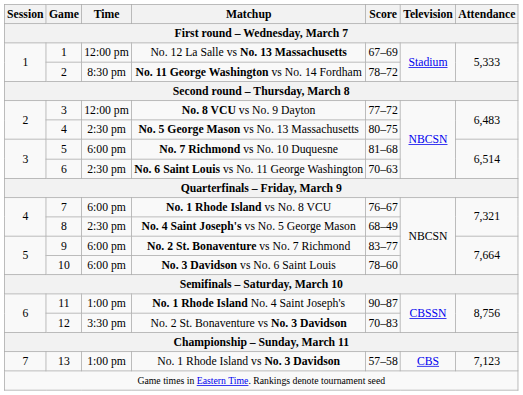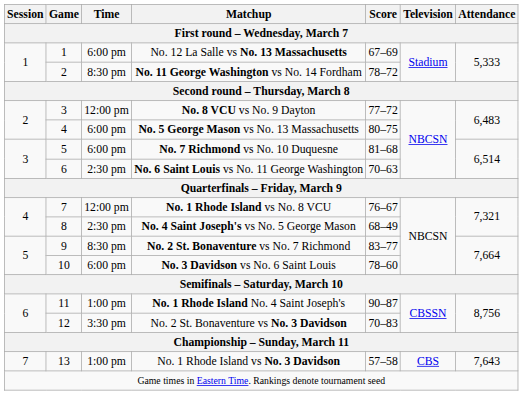 <table class="wikitable" style="font-size: 95%; text-align:center">
 <tr>
 <th>Session</th>
 <th>Game</th>
 <th>Time</th>
 <th>Matchup</th>
 <th>Score</th>
 <th>Television</th>
 <th>Attendance</th>
 </tr>
 <tr>
 <th colspan=7>First round – Wednesday, March 7</th>
 </tr>
 <tr>
 <td rowspan=2>1</td>
 <td>1</td>
-<td>12:00 pm</td>
+<td>6:00 pm</td>
 <td>No. 12 La Salle vs <strong>No. 13 Massachusetts</strong></td>
 <td>67–69</td>
 <td rowspan=2><a href='#'>Stadium</a></td>
 <td rowspan=2>5,333</td>
 </tr>
 <tr>
 <td>2</td>
 <td>8:30 pm</td>
 <td><strong>No. 11 George Washington</strong> vs No. 14 Fordham</td>
 <td>78–72</td>
 </tr>
 <tr>
 <th colspan=7>Second round – Thursday, March 8</th>
 </tr>
 <tr>
 <td rowspan=2>2</td>
 <td>3</td>
 <td>12:00 pm</td>
 <td><strong>No. 8 VCU</strong> vs No. 9 Dayton</td>
 <td>77–72</td>
 <td rowspan=4><a href='#'>NBCSN</a></td>
 <td rowspan=2>6,483</td>
 </tr>
 <tr>
 <td>4</td>
-<td>2:30 pm</td>
+<td>6:00 pm</td>
 <td><strong>No. 5 George Mason</strong> vs No. 13 Massachusetts</td>
 <td>80–75</td>
 </tr>
 <tr>
 <td rowspan=2>3</td>
 <td>5</td>
 <td>6:00 pm</td>
 <td><strong>No. 7 Richmond</strong> vs No. 10 Duquesne</td>
 <td>81–68</td>
 <td rowspan=2>6,514</td>
 </tr>
 <tr>
 <td>6</td>
 <td>2:30 pm</td>
 <td><strong>No. 6 Saint Louis</strong> vs No. 11 George Washington</td>
 <td>70–63</td>
 </tr>
 <tr>
 <th colspan=7>Quarterfinals – Friday, March 9</th>
 </tr>
 <tr>
 <td rowspan=2>4</td>
 <td>7</td>
-<td>6:00 pm</td>
+<td>12:00 pm</td>
 <td><strong>No. 1 Rhode Island</strong> vs No. 8 VCU</td>
 <td>76–67</td>
 <td rowspan=4>NBCSN</td>
 <td rowspan=2>7,321</td>
 </tr>
 <tr>
 <td>8</td>
 <td>2:30 pm</td>
 <td><strong>No. 4 Saint Joseph's</strong> vs No. 5 George Mason</td>
 <td>68–49</td>
 </tr>
 <tr>
 <td rowspan=2>5</td>
 <td>9</td>
-<td>6:00 pm</td>
+<td>8:30 pm</td>
 <td><strong>No. 2 St. Bonaventure</strong> vs No. 7 Richmond</td>
 <td>83–77</td>
 <td rowspan=2>7,664</td>
 </tr>
 <tr>
 <td>10</td>
 <td>6:00 pm</td>
 <td><strong>No. 3 Davidson</strong> vs No. 6 Saint Louis</td>
 <td>78–60</td>
 </tr>
 <tr>
 <th colspan=7>Semifinals – Saturday, March 10</th>
 </tr>
 <tr>
 <td rowspan=2>6</td>
 <td>11</td>
 <td>1:00 pm</td>
 <td><strong>No. 1 Rhode Island</strong> No. 4 Saint Joseph's</td>
 <td>90–87</td>
 <td rowspan=2><a href='#'>CBSSN</a></td>
 <td rowspan=2>8,756</td>
 </tr>
 <tr>
 <td>12</td>
 <td>3:30 pm</td>
 <td>No. 2 St. Bonaventure vs <strong>No. 3 Davidson</strong></td>
 <td>70–83</td>
 </tr>
 <tr>
 <th colspan=7>Championship – Sunday, March 11</th>
 </tr>
 <tr>
 <td>7</td>
 <td>13</td>
 <td>1:00 pm</td>
 <td>No. 1 Rhode Island vs <strong>No. 3 Davidson</strong></td>
 <td>57–58</td>
 <td><a href='#'>CBS</a></td>
-<td>7,123</td>
+<td>7,643</td>
 </tr>
 <tr>
 <td colspan=7><small>Game times in <a href='#'>Eastern Time</a>. Rankings denote tournament seed</small></td>
 </tr>
 </table>
